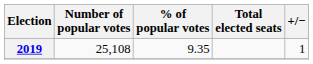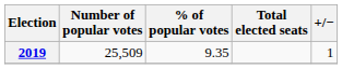 <table class="wikitable" style="text-align: right;">
 <tr align=center>
 <th>Election</th>
 <th>Number of<br>popular votes</th>
 <th>% of<br>popular votes</th>
 <th>Total<br>elected seats</th>
 <th>+/−</th>
 </tr>
 <tr>
 <th><a href='#'>2019</a></th>
-<td>25,108</td>
+<td>25,509</td>
 <td>9.35</td>
 <td></td>
 <td>1</td>
 </tr>
 <tr>
 </tr>
 </table>
